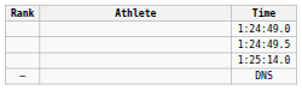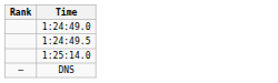 <table class=wikitable style="text-align:center">
 <tr>
 <th width=40>Rank</th>
-<th width=250>Athlete</th>
 <th width=80>Time</th>
 </tr>
 <tr>
 <td></td>
-<td align=left></td>
 <td>1:24:49.0</td>
 </tr>
 <tr>
 <td></td>
-<td align=left></td>
 <td>1:24:49.5</td>
 </tr>
 <tr>
 <td></td>
-<td align=left></td>
 <td>1:25:14.0</td>
 </tr>
 <tr>
 <td>—</td>
-<td align=left></td>
 <td>DNS</td>
 </tr>
 </table>
